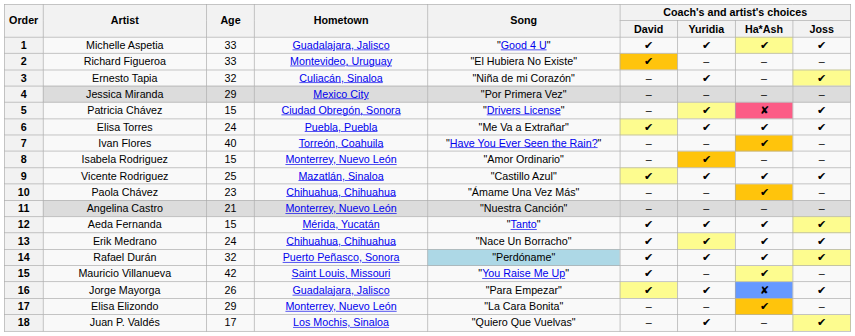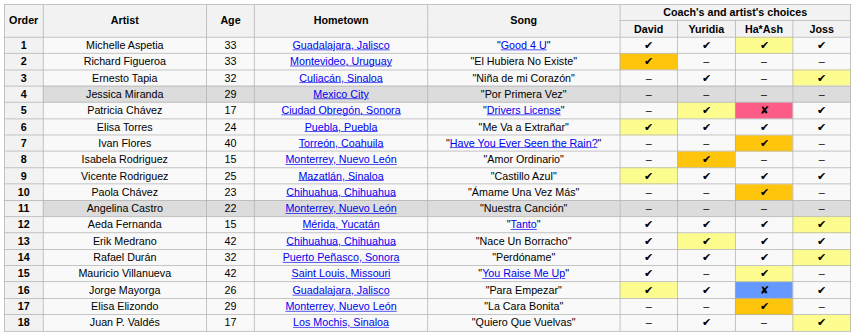 <table class="wikitable" style="text-align:center; line-height:17px; width:100%">
 <tr>
 <th scope="col" rowspan="2" style="width:04%">Order</th>
 <th scope="col" rowspan="2" style="width:17%">Artist</th>
 <th scope="col" rowspan="2" style="width:05%">Age</th>
 <th scope="col" rowspan="2" style="width:18%">Hometown</th>
 <th scope="col" rowspan="2" style="width:20%">Song</th>
 <th scope="col" colspan="4" style="width:24%">Coach's and artist's choices</th>
 </tr>
 <tr>
 <th style="width:06%">David</th>
 <th style="width:06%">Yuridia</th>
 <th style="width:06%">Ha*Ash</th>
 <th style="width:06%">Joss</th>
 </tr>
 <tr>
 <th>1</th>
 <td>Michelle Aspetia</td>
 <td>33</td>
 <td><a href='#'>Guadalajara, Jalisco</a></td>
 <td>"<a href='#'>Good 4 U</a>"</td>
 <td>✔</td>
 <td>✔</td>
 <td style="background:#fdfc8f">✔</td>
 <td>✔</td>
 </tr>
 <tr>
 <th>2</th>
 <td>Richard Figueroa</td>
 <td>33</td>
 <td><a href='#'>Montevideo, Uruguay</a></td>
 <td>"El Hubiera No Existe"</td>
 <td style="background:#ffc40c">✔</td>
 <td>–</td>
 <td>–</td>
 <td>–</td>
 </tr>
 <tr>
 <th>3</th>
 <td>Ernesto Tapia</td>
 <td>32</td>
 <td><a href='#'>Culiacán, Sinaloa</a></td>
 <td>"Niña de mi Corazón"</td>
 <td>–</td>
 <td>✔</td>
 <td>–</td>
 <td style="background:#fdfc8f">✔</td>
 </tr>
 <tr style="background:#dcdcdc">
 <th>4</th>
 <td>Jessica Miranda</td>
 <td>29</td>
 <td><a href='#'>Mexico City</a></td>
 <td>"Por Primera Vez"</td>
 <td>–</td>
 <td>–</td>
 <td>–</td>
 <td>–</td>
 </tr>
 <tr>
 <th>5</th>
 <td>Patricia Chávez</td>
-<td>15</td>
+<td>17</td>
 <td><a href='#'>Ciudad Obregón, Sonora</a></td>
 <td>"<a href='#'>Drivers License</a>"</td>
 <td>–</td>
 <td style="background:#fdfc8f">✔</td>
 <td style="background:#FC5C86">✘</td>
 <td>✔</td>
 </tr>
 <tr>
 <th>6</th>
 <td>Elisa Torres</td>
 <td>24</td>
 <td><a href='#'>Puebla, Puebla</a></td>
 <td>"Me Va a Extrañar"</td>
 <td style="background:#fdfc8f">✔</td>
 <td>✔</td>
 <td>✔</td>
 <td>✔</td>
 </tr>
 <tr>
 <th>7</th>
 <td>Ivan Flores</td>
 <td>40</td>
 <td><a href='#'>Torreón, Coahuila</a></td>
 <td>"<a href='#'>Have You Ever Seen the Rain?</a>"</td>
 <td>–</td>
 <td>–</td>
 <td style="background:#ffc40c">✔</td>
 <td>–</td>
 </tr>
 <tr>
 <th>8</th>
 <td>Isabela Rodriguez</td>
 <td>15</td>
 <td><a href='#'>Monterrey, Nuevo León</a></td>
 <td>"Amor Ordinario"</td>
 <td>–</td>
 <td style="background:#ffc40c">✔</td>
 <td>–</td>
 <td>–</td>
 </tr>
 <tr>
 <th>9</th>
 <td>Vicente Rodriguez</td>
 <td>25</td>
 <td><a href='#'>Mazatlán, Sinaloa</a></td>
 <td>"Castillo Azul"</td>
 <td style="background:#fdfc8f">✔</td>
 <td>✔</td>
 <td>✔</td>
 <td>✔</td>
 </tr>
 <tr>
 <th>10</th>
 <td>Paola Chávez</td>
 <td>23</td>
 <td><a href='#'>Chihuahua, Chihuahua</a></td>
 <td>"Ámame Una Vez Más"</td>
 <td>–</td>
 <td>–</td>
 <td style="background:#ffc40c">✔</td>
 <td>–</td>
 </tr>
 <tr style="background:#dcdcdc">
 <th>11</th>
 <td>Angelina Castro</td>
-<td>21</td>
+<td>22</td>
 <td><a href='#'>Monterrey, Nuevo León</a></td>
 <td>"Nuestra Canción"</td>
 <td>–</td>
 <td>–</td>
 <td>–</td>
 <td>–</td>
 </tr>
 <tr>
 <th>12</th>
 <td>Aeda Fernanda</td>
 <td>15</td>
 <td><a href='#'>Mérida, Yucatán</a></td>
 <td>"<a href='#'>Tanto</a>"</td>
 <td>✔</td>
 <td>✔</td>
 <td>✔</td>
 <td style="background:#fdfc8f">✔</td>
 </tr>
 <tr>
 <th>13</th>
 <td>Erik Medrano</td>
-<td>24</td>
+<td>42</td>
 <td><a href='#'>Chihuahua, Chihuahua</a></td>
 <td>"Nace Un Borracho"</td>
 <td>✔</td>
 <td style="background:#fdfc8f">✔</td>
 <td>✔</td>
 <td>✔</td>
 </tr>
 <tr>
 <th>14</th>
 <td>Rafael Durán</td>
 <td>32</td>
 <td><a href='#'>Puerto Peñasco, Sonora</a></td>
-<td style="background: lightblue;">"Perdóname"</td>
+<td>"Perdóname"</td>
 <td>✔</td>
 <td>✔</td>
 <td>✔</td>
 <td style="background:#fdfc8f">✔</td>
 </tr>
 <tr>
 <th>15</th>
 <td>Mauricio Villanueva</td>
 <td>42</td>
 <td><a href='#'>Saint Louis, Missouri</a></td>
 <td>"<a href='#'>You Raise Me Up</a>"</td>
 <td>✔</td>
 <td>–</td>
 <td style="background:#fdfc8f">✔</td>
 <td>–</td>
 </tr>
 <tr>
 <th>16</th>
 <td>Jorge Mayorga</td>
 <td>26</td>
 <td><a href='#'>Guadalajara, Jalisco</a></td>
 <td>"Para Empezar"</td>
 <td style="background:#fdfc8f">✔</td>
 <td>✔</td>
 <td style="background:#6699FF">✘</td>
 <td>✔</td>
 </tr>
 <tr>
 <th>17</th>
 <td>Elisa Elizondo</td>
 <td>29</td>
 <td><a href='#'>Monterrey, Nuevo León</a></td>
 <td>"La Cara Bonita"</td>
 <td>–</td>
 <td>–</td>
 <td style="background:#ffc40c">✔</td>
 <td>–</td>
 </tr>
 <tr>
 <th>18</th>
 <td>Juan P. Valdés</td>
 <td>17</td>
 <td><a href='#'>Los Mochis, Sinaloa</a></td>
 <td>"Quiero Que Vuelvas"</td>
 <td>–</td>
 <td>✔</td>
 <td>–</td>
 <td style="background:#fdfc8f">✔</td>
 </tr>
 </table>
